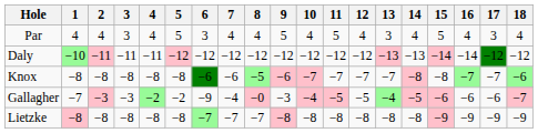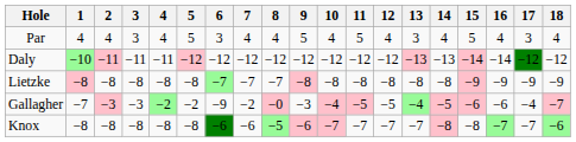 <table class="wikitable" style="text-align:center">
 <tr>
 <th>Hole</th>
 <th>1</th>
 <th>2</th>
 <th>3</th>
 <th>4</th>
 <th>5</th>
 <th>6</th>
 <th>7</th>
 <th>8</th>
 <th>9</th>
 <th>10</th>
 <th>11</th>
 <th>12</th>
 <th>13</th>
 <th>14</th>
 <th>15</th>
 <th>16</th>
 <th>17</th>
 <th>18</th>
 </tr>
 <tr>
 <td>Par</td>
 <td>4</td>
 <td>4</td>
 <td>3</td>
 <td>4</td>
 <td>5</td>
 <td>3</td>
 <td>4</td>
 <td>4</td>
 <td>5</td>
 <td>4</td>
 <td>5</td>
 <td>4</td>
 <td>3</td>
 <td>4</td>
 <td>5</td>
 <td>4</td>
 <td>3</td>
 <td>4</td>
 </tr>
 <tr>
 <td align=left> Daly</td>
 <td style="background: PaleGreen;">−10</td>
 <td style="background: Pink;">−11</td>
 <td>−11</td>
 <td>−11</td>
 <td style="background: Pink;">−12</td>
 <td>−12</td>
 <td>−12</td>
 <td>−12</td>
 <td>−12</td>
 <td>−12</td>
 <td>−12</td>
 <td>−12</td>
 <td style="background: Pink;">−13</td>
 <td>−13</td>
 <td style="background: Pink;">−14</td>
 <td>−14</td>
 <td style="background: Green;">−12</td>
 <td>−12</td>
 </tr>
 <tr>
+<td align=left> Lietzke</td>
+<td style="background: Pink;">−8</td>
+<td>−8</td>
+<td>−8</td>
+<td>−8</td>
+<td>−8</td>
+<td style="background: PaleGreen;">−7</td>
+<td>−7</td>
+<td>−7</td>
+<td style="background: Pink;">−8</td>
+<td>−8</td>
+<td>−8</td>
+<td>−8</td>
+<td>−8</td>
+<td>−8</td>
+<td style="background: Pink;">−9</td>
+<td>−9</td>
+<td>−9</td>
+<td>−9</td>
+</tr>
+<tr>
+<td align=left> Gallagher</td>
+<td>−7</td>
+<td style="background: Pink;">−3</td>
+<td>−3</td>
+<td style="background: PaleGreen;">−2</td>
+<td>−2</td>
+<td>−9</td>
+<td>−2</td>
+<td style="background: Pink;">−0</td>
+<td>−3</td>
+<td style="background: Pink;">−4</td>
+<td style="background: Pink;">−5</td>
+<td>−5</td>
+<td style="background: PaleGreen;">−4</td>
+<td style="background: Pink;">−5</td>
+<td style="background: Pink;">−6</td>
+<td>−6</td>
+<td>−4</td>
+<td style="background: Pink;">−7</td>
+</tr>
+<tr>
 <td align=left> Knox</td>
 <td>−8</td>
 <td>−8</td>
 <td>−8</td>
 <td>−8</td>
 <td>−8</td>
 <td style="background: Green;">−6</td>
 <td>−6</td>
 <td style="background: PaleGreen;">−5</td>
 <td style="background: Pink;">−6</td>
 <td style="background: Pink;">−7</td>
 <td>−7</td>
 <td>−7</td>
 <td>−7</td>
 <td style="background: Pink;">−8</td>
 <td>−8</td>
 <td style="background: PaleGreen;">−7</td>
 <td>−7</td>
 <td style="background: PaleGreen;">−6</td>
 </tr>
-<tr>
-<td align=left> Gallagher</td>
-<td>−7</td>
-<td style="background: Pink;">−3</td>
-<td>−3</td>
-<td style="background: PaleGreen;">−2</td>
-<td>−2</td>
-<td>−9</td>
-<td>−4</td>
-<td style="background: Pink;">−0</td>
-<td>−3</td>
-<td style="background: Pink;">−4</td>
-<td style="background: Pink;">−5</td>
-<td>−5</td>
-<td style="background: PaleGreen;">−4</td>
-<td style="background: Pink;">−5</td>
-<td style="background: Pink;">−6</td>
-<td>−6</td>
-<td>−6</td>
-<td style="background: Pink;">−7</td>
-</tr>
-<tr>
-<td align=left> Lietzke</td>
-<td style="background: Pink;">−8</td>
-<td>−8</td>
-<td>−8</td>
-<td>−8</td>
-<td>−8</td>
-<td style="background: PaleGreen;">−7</td>
-<td>−7</td>
-<td>−7</td>
-<td style="background: Pink;">−8</td>
-<td>−8</td>
-<td>−8</td>
-<td>−8</td>
-<td>−8</td>
-<td>−8</td>
-<td style="background: Pink;">−9</td>
-<td>−9</td>
-<td>−9</td>
-<td>−9</td>
-</tr>
 </table>
